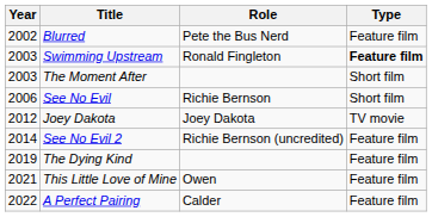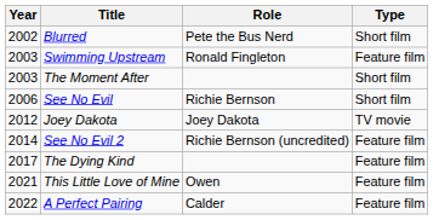 <table class="wikitable">
 <tr>
 <th>Year</th>
 <th>Title</th>
 <th>Role</th>
 <th>Type</th>
 </tr>
 <tr>
 <td>2002</td>
 <td><em><a href='#'>Blurred</a></em></td>
 <td>Pete the Bus Nerd</td>
-<td>Feature film</td>
+<td>Short film</td>
 </tr>
 <tr>
 <td>2003</td>
 <td><em><a href='#'>Swimming Upstream</a></em></td>
 <td>Ronald Fingleton</td>
-<td><strong>Feature film</strong></td>
+<td>Feature film</td>
 </tr>
 <tr>
 <td>2003</td>
 <td><em>The Moment After</em></td>
 <td></td>
 <td>Short film</td>
 </tr>
 <tr>
 <td>2006</td>
 <td><em><a href='#'>See No Evil</a></em></td>
 <td>Richie Bernson</td>
 <td>Short film</td>
 </tr>
 <tr>
 <td>2012</td>
 <td><em>Joey Dakota</em></td>
 <td>Joey Dakota</td>
 <td>TV movie</td>
 </tr>
 <tr>
 <td>2014</td>
 <td><em><a href='#'>See No Evil 2</a></em></td>
 <td>Richie Bernson (uncredited)</td>
 <td>Feature film</td>
 </tr>
 <tr>
-<td>2019</td>
+<td>2017</td>
 <td><em>The Dying Kind</em></td>
 <td></td>
 <td>Feature film</td>
 </tr>
 <tr>
 <td>2021</td>
 <td><em>This Little Love of Mine</em></td>
 <td>Owen</td>
 <td>Feature film</td>
 </tr>
 <tr>
 <td>2022</td>
 <td><em><a href='#'>A Perfect Pairing</a></em></td>
 <td>Calder</td>
 <td>Feature film</td>
 </tr>
 </table>
